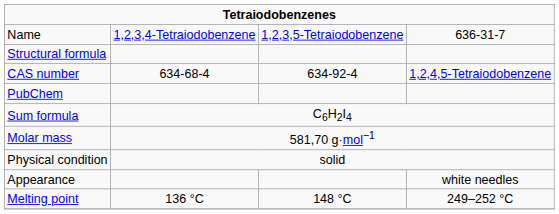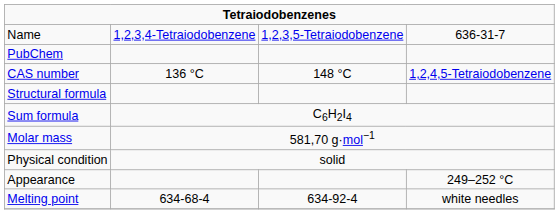 <table class="wikitable" style="text-align:center; font-size:90%">
 <tr>
 <td class="hintergrundfarbe6" colspan="4"><strong>Tetraiodobenzenes</strong></td>
 </tr>
 <tr>
 <td class="hintergrundfarbe5" align="left">Name</td>
 <td><a href='#'>1,2,3,4-Tetraiodobenzene</a></td>
 <td><a href='#'>1,2,3,5-Tetraiodobenzene</a></td>
 <td>636-31-7</td>
 </tr>
 <tr>
-<td class="hintergrundfarbe5" align="left"><a href='#'>Structural formula</a></td>
+<td class="hintergrundfarbe5" align="left"><a href='#'>PubChem</a></td>
 <td></td>
 <td></td>
 <td></td>
 </tr>
 <tr>
 <td class="hintergrundfarbe5" align="left"><a href='#'>CAS number</a></td>
-<td>634-68-4</td>
-<td>634-92-4</td>
+<td>136 °C</td>
+<td>148 °C</td>
 <td><a href='#'>1,2,4,5-Tetraiodobenzene</a></td>
 </tr>
 <tr>
-<td class="hintergrundfarbe5" align="left"><a href='#'>PubChem</a></td>
+<td class="hintergrundfarbe5" align="left"><a href='#'>Structural formula</a></td>
 <td></td>
 <td></td>
 <td></td>
 </tr>
 <tr>
 <td class="hintergrundfarbe5" align="left"><a href='#'>Sum formula</a></td>
 <td colspan="3">C<sub>6</sub>H<sub>2</sub>I<sub>4</sub></td>
 </tr>
 <tr>
 <td class="hintergrundfarbe5" align="left"><a href='#'>Molar mass</a></td>
 <td colspan="3">581,70 g·<a href='#'>mol</a><sup>−1</sup></td>
 </tr>
 <tr>
 <td class="hintergrundfarbe5" align="left">Physical condition</td>
 <td colspan="3">solid</td>
 </tr>
 <tr>
 <td class="hintergrundfarbe5" align="left">Appearance</td>
 <td></td>
 <td></td>
-<td>white needles</td>
+<td>249–252 °C</td>
 </tr>
 <tr>
 <td class="hintergrundfarbe5" align="left"><a href='#'>Melting point</a></td>
-<td>136 °C</td>
-<td>148 °C</td>
-<td>249–252 °C</td>
+<td>634-68-4</td>
+<td>634-92-4</td>
+<td>white needles</td>
 </tr>
 <tr>
 </tr>
 </table>
